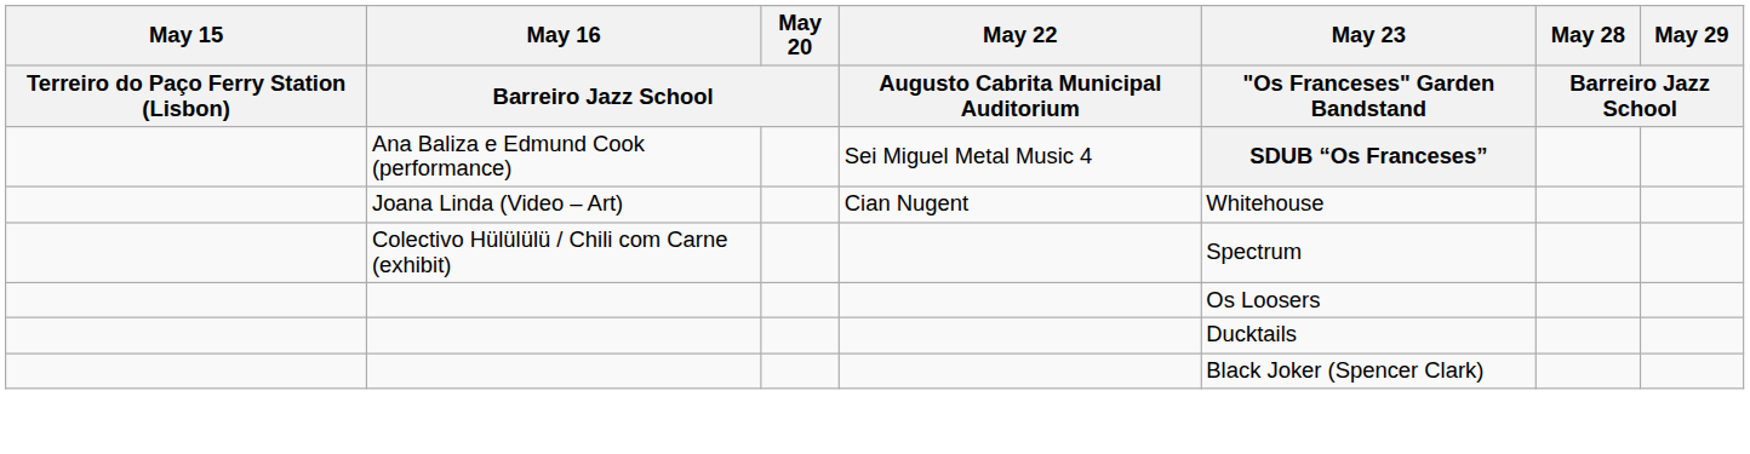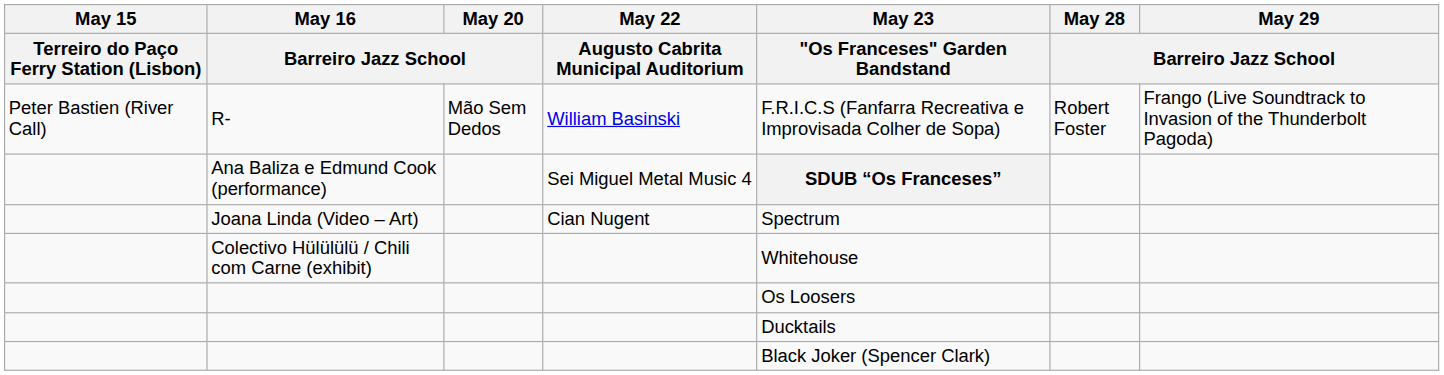 <table class="wikitable">
 <tr>
 <th><strong>May 15</strong></th>
 <th><strong>May 16</strong></th>
 <th><strong>May 20</strong></th>
 <th><strong>May 22</strong></th>
 <th><strong>May 23</strong></th>
 <th><strong>May 28</strong></th>
 <th><strong>May 29</strong></th>
 </tr>
 <tr>
 <th><strong>Terreiro do Paço Ferry Station (Lisbon)</strong></th>
 <th colspan="2"><strong>Barreiro Jazz School</strong></th>
 <th><strong>Augusto Cabrita Municipal Auditorium</strong></th>
 <th><strong>"Os Franceses" Garden Bandstand</strong></th>
 <th colspan="2"><strong>Barreiro Jazz School</strong></th>
 </tr>
 <tr>
+<td>Peter Bastien (River Call)</td>
+<td>R-</td>
+<td>Mão Sem Dedos</td>
+<td><a href='#'>William Basinski</a></td>
+<td>F.R.I.C.S (Fanfarra Recreativa e Improvisada Colher de Sopa)</td>
+<td>Robert Foster</td>
+<td>Frango (Live Soundtrack to Invasion of the Thunderbolt Pagoda)</td>
+</tr>
+<tr>
 <td></td>
 <td>Ana Baliza e Edmund Cook (performance)</td>
 <td></td>
 <td>Sei Miguel Metal Music 4</td>
 <th><strong>SDUB “Os Franceses”</strong></th>
 <td></td>
 <td></td>
 </tr>
 <tr>
 <td></td>
 <td>Joana Linda (Video – Art)</td>
 <td></td>
 <td>Cian Nugent</td>
-<td>Whitehouse</td>
+<td>Spectrum</td>
 <td></td>
 <td></td>
 </tr>
 <tr>
 <td></td>
 <td>Colectivo Hülülülü / Chili com Carne (exhibit)</td>
 <td></td>
 <td></td>
-<td>Spectrum</td>
+<td>Whitehouse</td>
 <td></td>
 <td></td>
 </tr>
 <tr>
 <td></td>
 <td></td>
 <td></td>
 <td></td>
 <td>Os Loosers</td>
 <td></td>
 <td></td>
 </tr>
 <tr>
 <td></td>
 <td></td>
 <td></td>
 <td></td>
 <td>Ducktails</td>
 <td></td>
 <td></td>
 </tr>
 <tr>
 <td></td>
 <td></td>
 <td></td>
 <td></td>
 <td>Black Joker (Spencer Clark)</td>
 <td></td>
 <td></td>
 </tr>
 </table>
